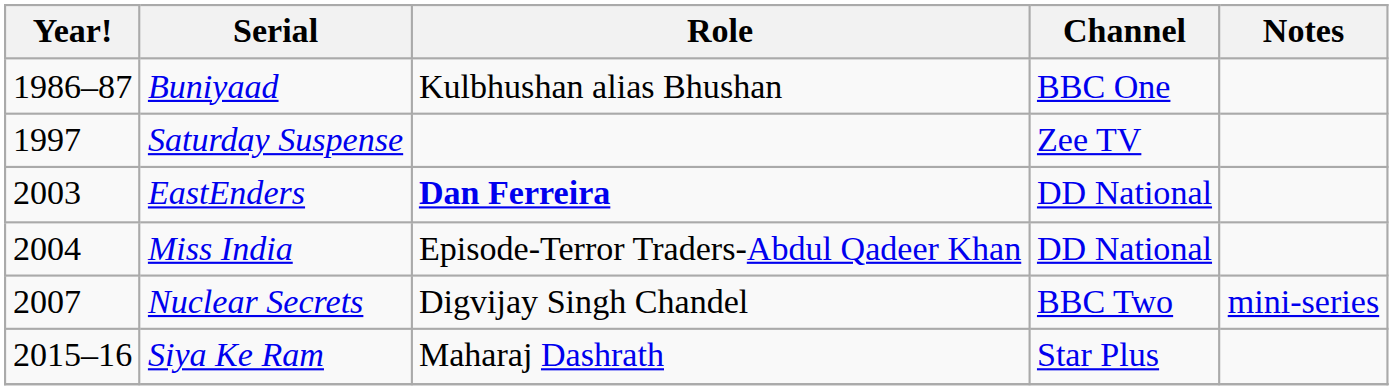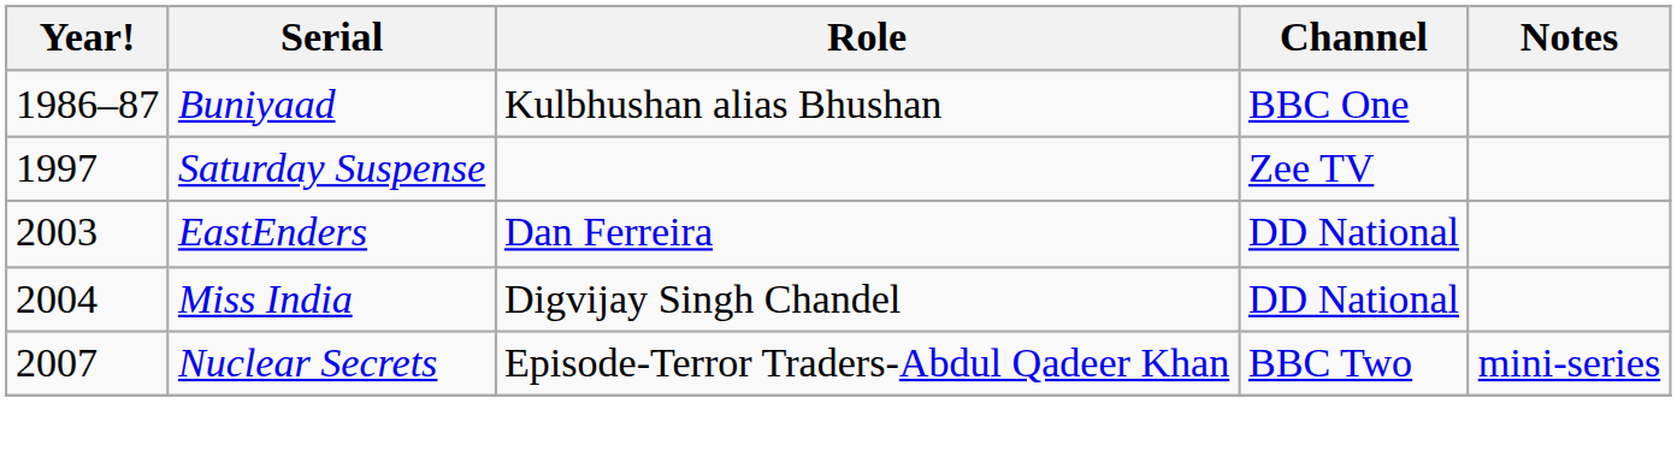 <table class="wikitable">
 <tr>
 <th>Year!</th>
 <th>Serial</th>
 <th>Role</th>
 <th>Channel</th>
 <th>Notes</th>
 </tr>
 <tr>
 <td>1986–87</td>
 <td><em><a href='#'>Buniyaad</a></em></td>
 <td>Kulbhushan alias Bhushan</td>
 <td><a href='#'>BBC One</a></td>
 <td></td>
 </tr>
 <tr>
 <td>1997</td>
 <td><em><a href='#'>Saturday Suspense</a></em></td>
 <td></td>
 <td><a href='#'>Zee TV</a></td>
 <td></td>
 </tr>
 <tr>
 <td>2003</td>
 <td><em><a href='#'>EastEnders</a></em></td>
-<td><strong><a href='#'>Dan Ferreira</a></strong></td>
+<td><a href='#'>Dan Ferreira</a></td>
 <td><a href='#'>DD National</a></td>
 <td></td>
 </tr>
 <tr>
 <td>2004</td>
 <td><em><a href='#'>Miss India</a></em></td>
-<td>Episode-Terror Traders-<a href='#'>Abdul Qadeer Khan</a></td>
+<td>Digvijay Singh Chandel</td>
 <td><a href='#'>DD National</a></td>
 <td></td>
 </tr>
 <tr>
 <td>2007</td>
 <td><em><a href='#'>Nuclear Secrets</a></em></td>
-<td>Digvijay Singh Chandel</td>
+<td>Episode-Terror Traders-<a href='#'>Abdul Qadeer Khan</a></td>
 <td><a href='#'>BBC Two</a></td>
 <td><a href='#'>mini-series</a></td>
 </tr>
 <tr>
-<td>2015–16</td>
-<td><em><a href='#'>Siya Ke Ram</a></em></td>
-<td>Maharaj <a href='#'>Dashrath</a></td>
-<td><a href='#'>Star Plus</a></td>
-<td></td>
-</tr>
-<tr>
 </tr>
 </table>
